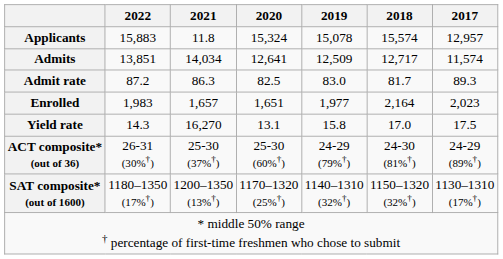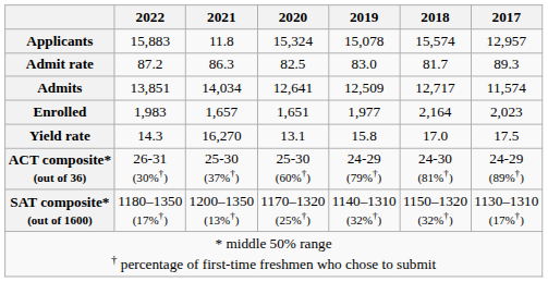 <table class="wikitable" style="text-align:center; float:left; font-size:90%; margin:10px">
 <tr>
 <th></th>
 <th>2022</th>
 <th>2021</th>
 <th>2020</th>
 <th>2019</th>
 <th>2018</th>
 <th>2017</th>
 </tr>
 <tr>
 <th>Applicants</th>
 <td>15,883</td>
 <td>11.8</td>
 <td>15,324</td>
 <td>15,078</td>
 <td>15,574</td>
 <td>12,957</td>
 </tr>
 <tr>
+<th>Admit rate</th>
+<td>87.2</td>
+<td>86.3</td>
+<td>82.5</td>
+<td>83.0</td>
+<td>81.7</td>
+<td>89.3</td>
+</tr>
+<tr>
 <th>Admits</th>
 <td>13,851</td>
 <td>14,034</td>
 <td>12,641</td>
 <td>12,509</td>
 <td>12,717</td>
 <td>11,574</td>
-</tr>
-<tr>
-<th>Admit rate</th>
-<td>87.2</td>
-<td>86.3</td>
-<td>82.5</td>
-<td>83.0</td>
-<td>81.7</td>
-<td>89.3</td>
 </tr>
 <tr>
 <th>Enrolled</th>
 <td>1,983</td>
 <td>1,657</td>
 <td>1,651</td>
 <td>1,977</td>
 <td>2,164</td>
 <td>2,023</td>
 </tr>
 <tr>
 <th>Yield rate</th>
 <td>14.3</td>
 <td>16,270</td>
 <td>13.1</td>
 <td>15.8</td>
 <td>17.0</td>
 <td>17.5</td>
 </tr>
 <tr>
 <th>ACT composite*<br><small>(out of 36)</small></th>
 <td>26-31<br><small>(30%<sup>†</sup>)</small></td>
 <td>25-30<br><small>(37%<sup>†</sup>)</small></td>
 <td>25-30<br><small>(60%<sup>†</sup>)</small></td>
 <td>24-29<br><small>(79%<sup>†</sup>)</small></td>
 <td>24-30<br><small>(81%<sup>†</sup>)</small></td>
 <td>24-29<br><small>(89%<sup>†</sup>)</small></td>
 </tr>
 <tr>
 <th>SAT composite*<br><small>(out of 1600)</small></th>
 <td>1180–1350<br><small>(17%<sup>†</sup>)</small></td>
 <td>1200–1350<br><small>(13%<sup>†</sup>)</small></td>
 <td>1170–1320<br><small>(25%<sup>†</sup>)</small></td>
 <td>1140–1310<br><small>(32%<sup>†</sup>)</small></td>
 <td>1150–1320<br><small>(32%<sup>†</sup>)</small></td>
 <td>1130–1310<br><small>(17%<sup>†</sup>)</small></td>
 </tr>
 <tr>
 <td colspan=7>* middle 50% range<br> <sup>†</sup> percentage of first-time freshmen who chose to submit</td>
 </tr>
 </table>
